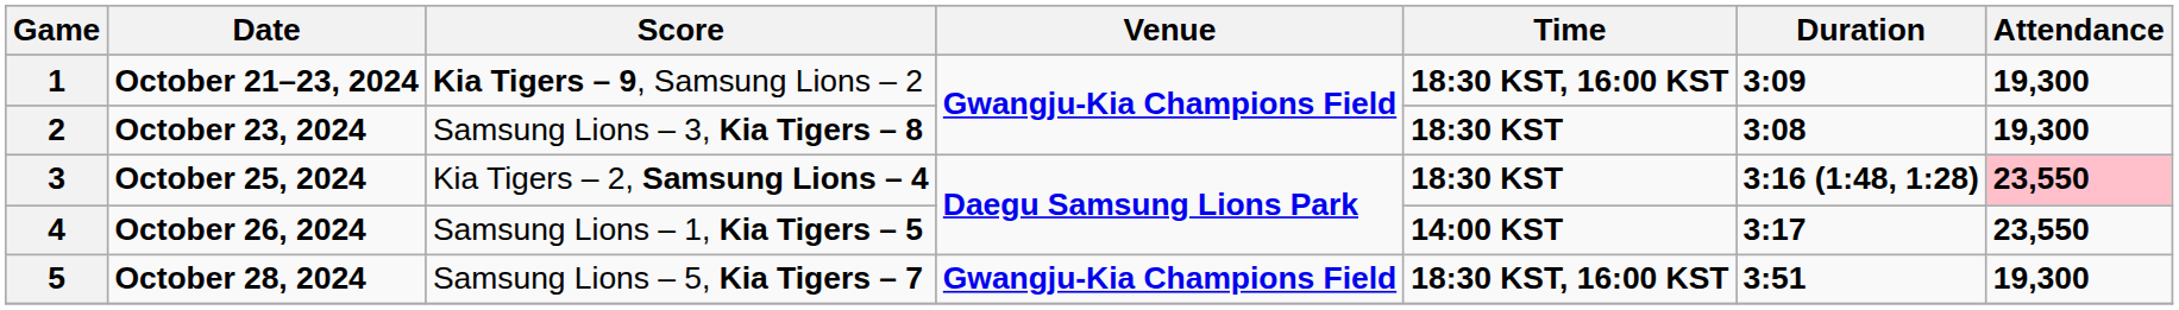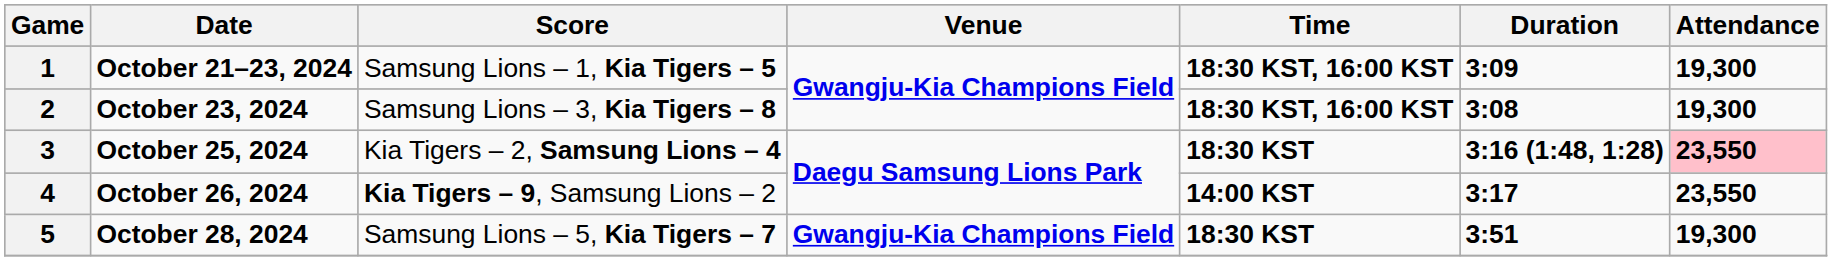 <table class="wikitable sortable">
 <tr>
 <th>Game</th>
 <th>Date</th>
 <th>Score</th>
 <th>Venue</th>
 <th>Time</th>
 <th>Duration</th>
 <th>Attendance</th>
 </tr>
 <tr>
 <th>1</th>
 <td><strong>October 21–23, 2024</strong></td>
-<td><strong>Kia Tigers – 9</strong>, Samsung Lions – 2</td>
+<td>Samsung Lions – 1, <strong>Kia Tigers – 5</strong></td>
 <td rowspan="2"><strong><a href='#'>Gwangju-Kia Champions Field</a></strong></td>
 <td><strong>18:30 KST, 16:00 KST</strong></td>
 <td><strong>3:09</strong></td>
 <td><strong>19,300</strong></td>
 </tr>
 <tr>
 <th>2</th>
 <td><strong>October 23, 2024</strong></td>
 <td>Samsung Lions – 3, <strong>Kia Tigers – 8</strong></td>
-<td><strong>18:30 KST</strong></td>
+<td><strong>18:30 KST, 16:00 KST</strong></td>
 <td><strong>3:08</strong></td>
 <td><strong>19,300</strong></td>
 </tr>
 <tr>
 <th>3</th>
 <td><strong>October 25, 2024</strong></td>
 <td>Kia Tigers – 2, <strong>Samsung Lions – 4</strong></td>
 <td rowspan="2"><strong><a href='#'>Daegu Samsung Lions Park</a></strong></td>
 <td><strong>18:30 KST</strong></td>
 <td><strong>3:16 (1:48, 1:28)</strong></td>
 <td style="background: pink;"><strong>23,550</strong></td>
 </tr>
 <tr>
 <th>4</th>
 <td><strong>October 26, 2024</strong></td>
-<td>Samsung Lions – 1, <strong>Kia Tigers – 5</strong></td>
+<td><strong>Kia Tigers – 9</strong>, Samsung Lions – 2</td>
 <td><strong>14:00 KST</strong></td>
 <td><strong>3:17</strong></td>
 <td><strong>23,550</strong></td>
 </tr>
 <tr>
 <th>5</th>
 <td><strong>October 28, 2024</strong></td>
 <td>Samsung Lions – 5, <strong>Kia Tigers – 7</strong></td>
 <td><strong><a href='#'>Gwangju-Kia Champions Field</a></strong></td>
-<td><strong>18:30 KST, 16:00 KST</strong></td>
+<td><strong>18:30 KST</strong></td>
 <td><strong>3:51</strong></td>
 <td><strong>19,300</strong></td>
 </tr>
 <tr>
 </tr>
 </table>
